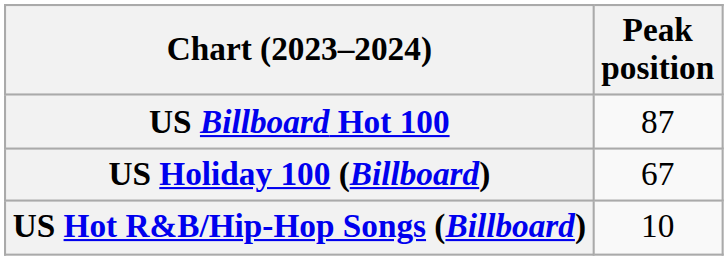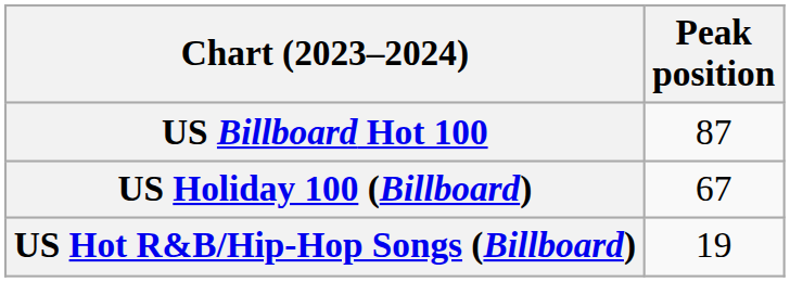 <table class="wikitable plainrowheaders sortable" style="text-align:center">
 <tr>
 <th scope="col">Chart (2023–2024)</th>
 <th scope="col">Peak<br>position</th>
 </tr>
 <tr>
 <th scope="row">US <a href='#'><em>Billboard</em> Hot 100</a></th>
 <td>87</td>
 </tr>
 <tr>
 <th scope="row">US <a href='#'>Holiday 100</a> (<em><a href='#'>Billboard</a></em>)</th>
 <td>67</td>
 </tr>
 <tr>
 <th scope="row">US <a href='#'>Hot R&B/Hip-Hop Songs</a> (<em><a href='#'>Billboard</a></em>)</th>
-<td>10</td>
+<td>19</td>
 </tr>
 </table>
